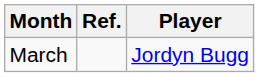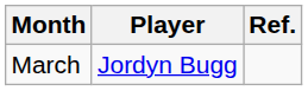 <table class="wikitable">
 <tr>
 <th>Month</th>
+<th>Player</th>
 <th>Ref.</th>
-<th>Player</th>
 </tr>
 <tr>
 <td>March</td>
+<td> <a href='#'>Jordyn Bugg</a></td>
 <td></td>
-<td> <a href='#'>Jordyn Bugg</a></td>
 </tr>
 </table>
